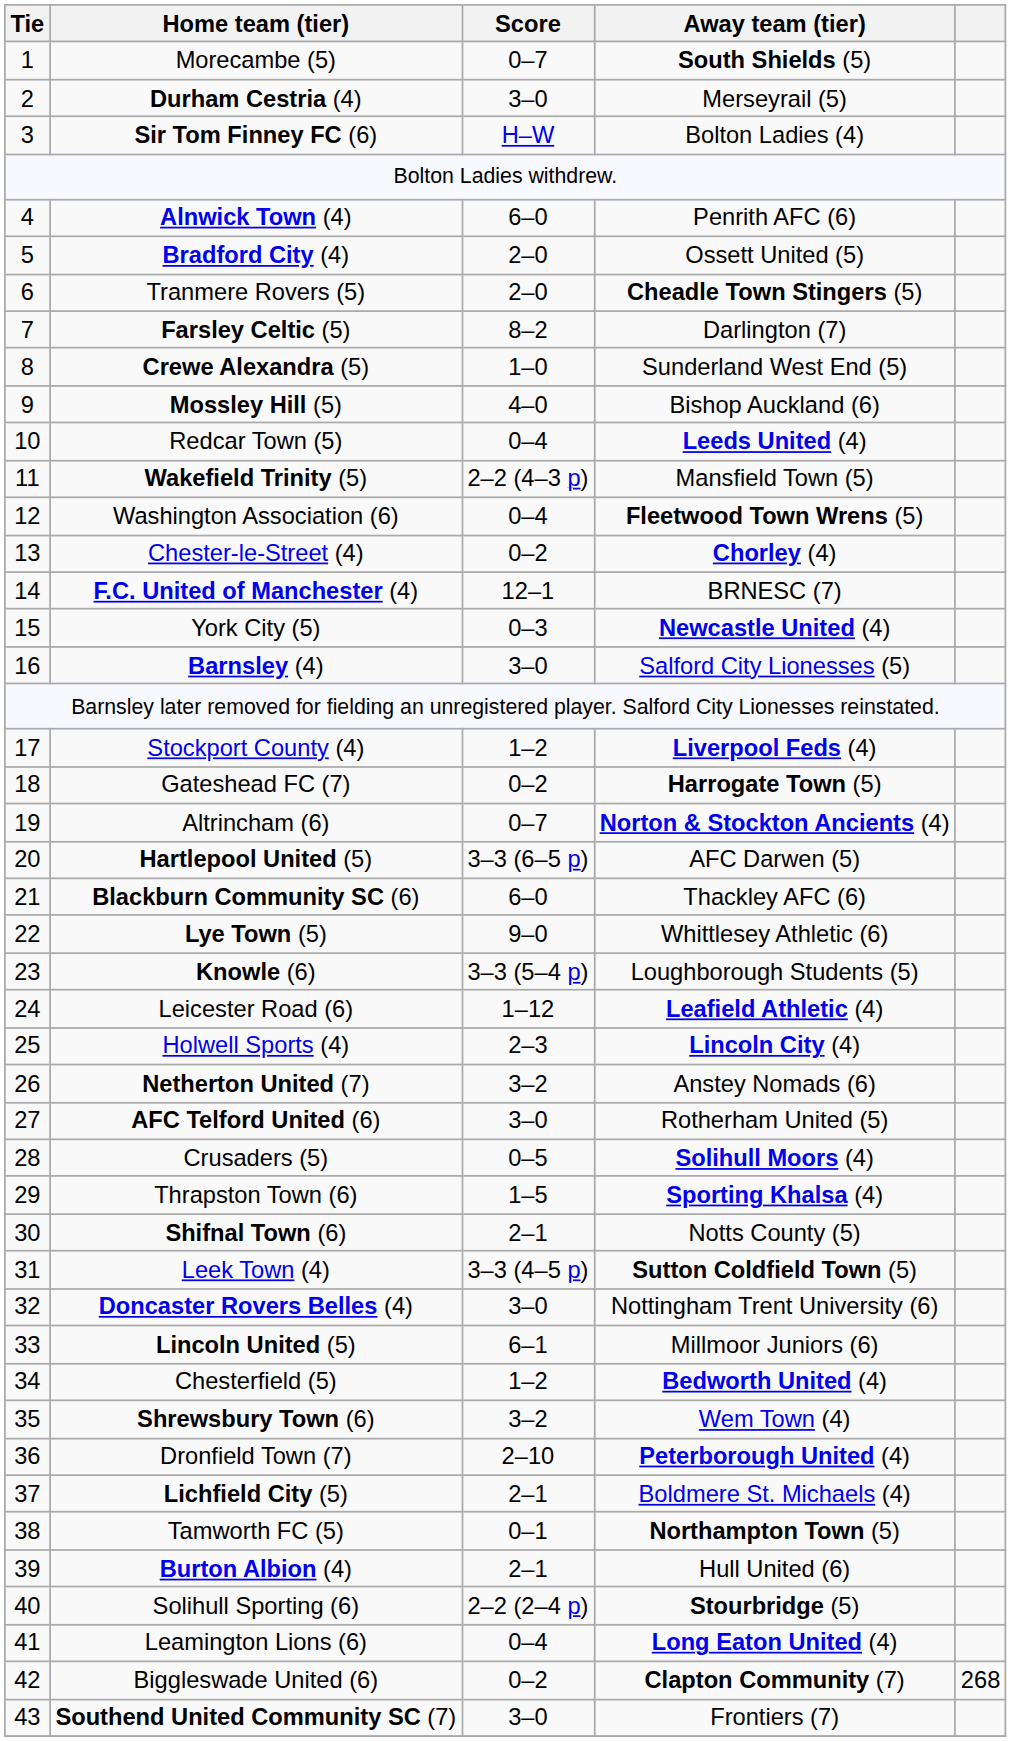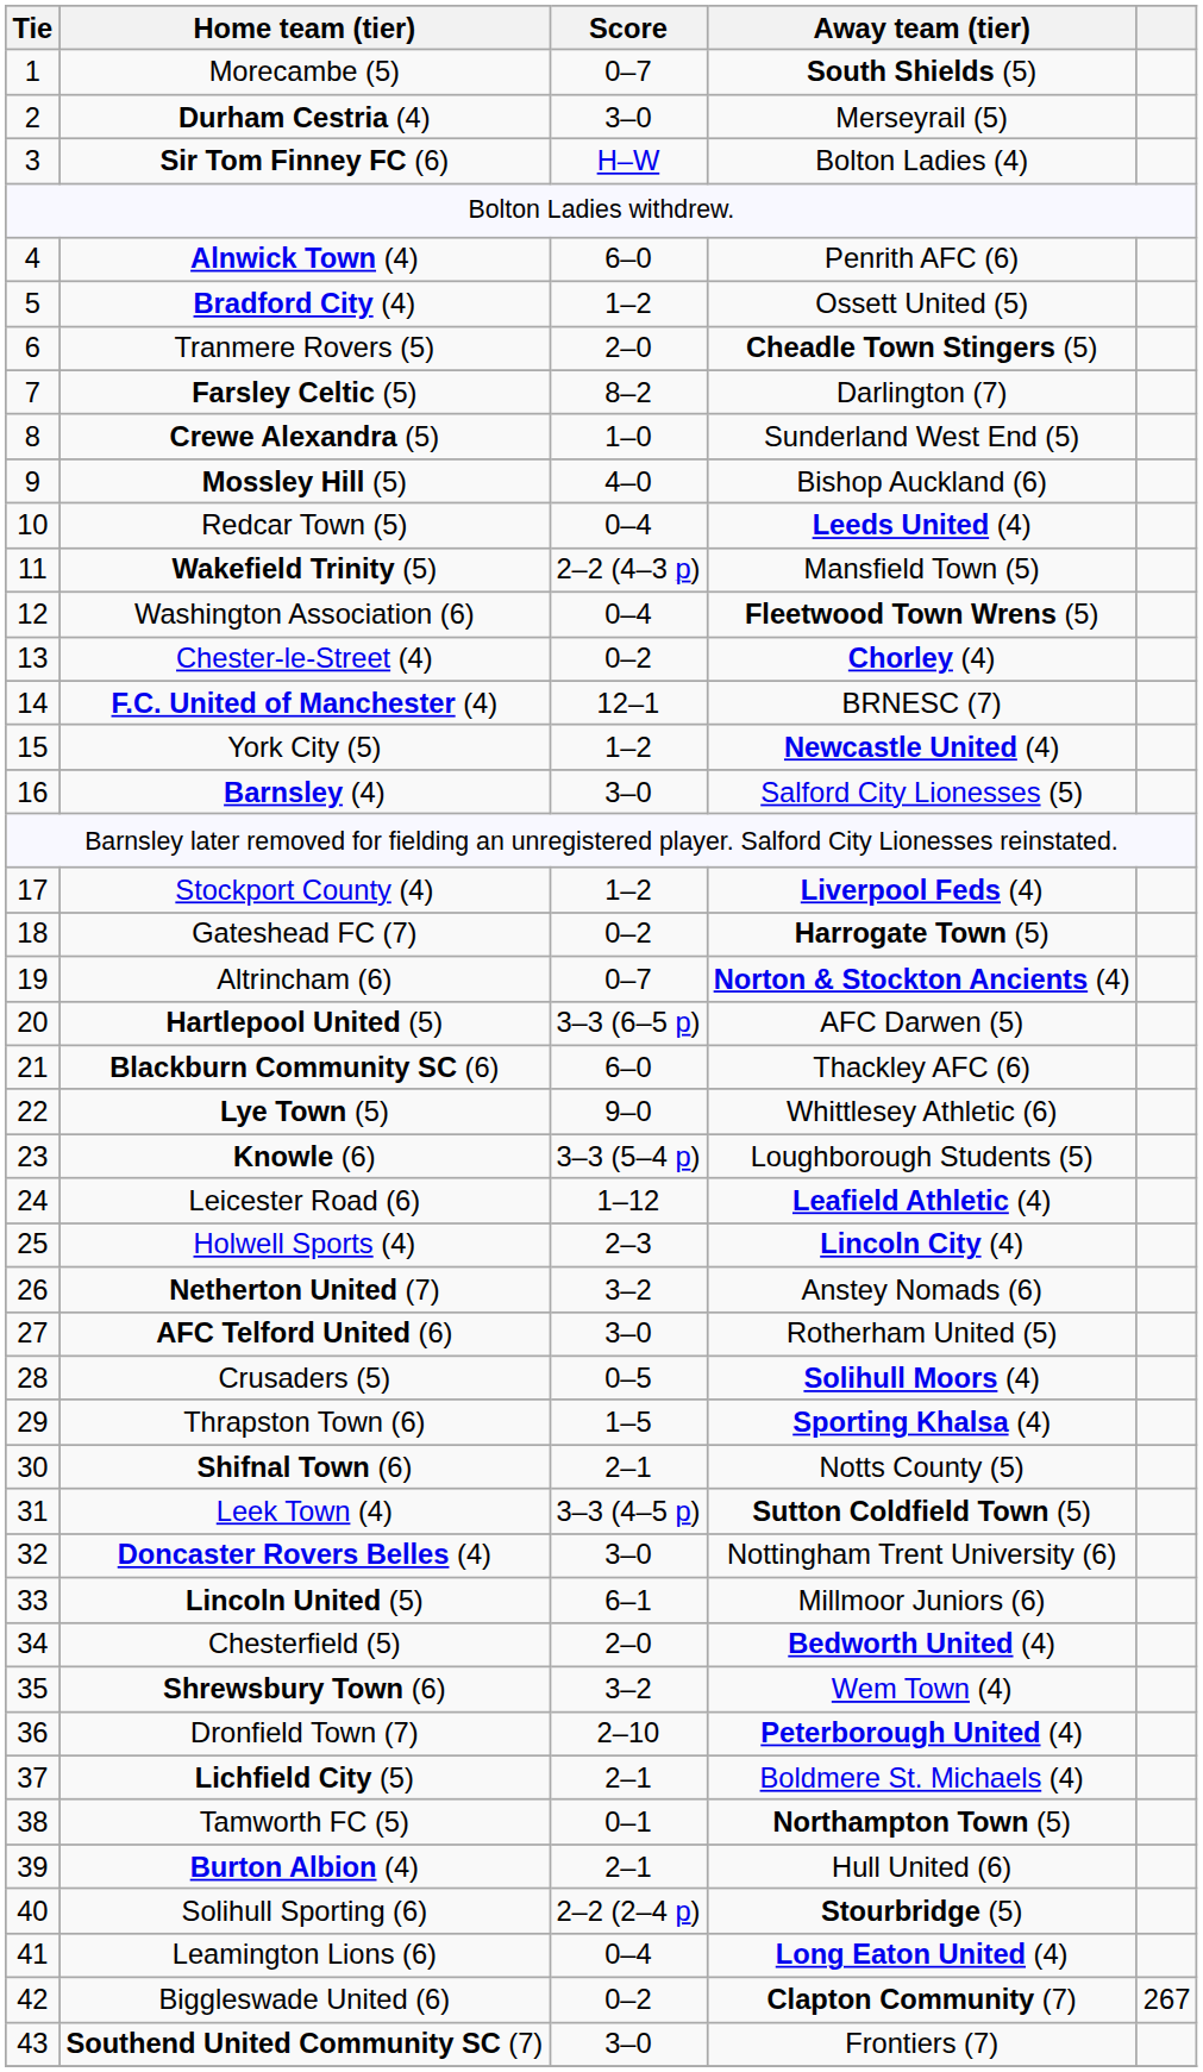 <table class="wikitable" style="text-align:center; font-size:85%">
 <tr>
 <th>Tie</th>
 <th>Home team (tier)</th>
 <th>Score</th>
 <th>Away team (tier)</th>
 <th></th>
 </tr>
 <tr>
 <td>1</td>
 <td>Morecambe (5)</td>
 <td>0–7</td>
 <td><strong>South Shields</strong> (5)</td>
 <td></td>
 </tr>
 <tr>
 <td>2</td>
 <td><strong>Durham Cestria</strong> (4)</td>
 <td>3–0</td>
 <td>Merseyrail (5)</td>
 <td></td>
 </tr>
 <tr>
 <td>3</td>
 <td><strong>Sir Tom Finney FC</strong> (6)</td>
 <td><a href='#'>H–W</a></td>
 <td>Bolton Ladies (4)</td>
 <td></td>
 </tr>
 <tr>
 <td colspan="5" style="background:GhostWhite; height:20px; text-align:center; font-size:90%">Bolton Ladies withdrew.</td>
 </tr>
 <tr>
 <td>4</td>
 <td><strong><a href='#'>Alnwick Town</a></strong> (4)</td>
 <td>6–0</td>
 <td>Penrith AFC (6)</td>
 <td></td>
 </tr>
 <tr>
 <td>5</td>
 <td><strong><a href='#'>Bradford City</a></strong> (4)</td>
-<td>2–0</td>
+<td>1–2</td>
 <td>Ossett United (5)</td>
 <td></td>
 </tr>
 <tr>
 <td>6</td>
 <td>Tranmere Rovers (5)</td>
 <td>2–0</td>
 <td><strong>Cheadle Town Stingers</strong> (5)</td>
 <td></td>
 </tr>
 <tr>
 <td>7</td>
 <td><strong>Farsley Celtic</strong> (5)</td>
 <td>8–2</td>
 <td>Darlington (7)</td>
 <td></td>
 </tr>
 <tr>
 <td>8</td>
 <td><strong>Crewe Alexandra</strong> (5)</td>
 <td>1–0</td>
 <td>Sunderland West End (5)</td>
 <td></td>
 </tr>
 <tr>
 <td>9</td>
 <td><strong>Mossley Hill</strong> (5)</td>
 <td>4–0</td>
 <td>Bishop Auckland (6)</td>
 <td></td>
 </tr>
 <tr>
 <td>10</td>
 <td>Redcar Town (5)</td>
 <td>0–4</td>
 <td><strong><a href='#'>Leeds United</a></strong> (4)</td>
 <td></td>
 </tr>
 <tr>
 <td>11</td>
 <td><strong>Wakefield Trinity</strong> (5)</td>
 <td>2–2 (4–3 <a href='#'>p</a>)</td>
 <td>Mansfield Town (5)</td>
 <td></td>
 </tr>
 <tr>
 <td>12</td>
 <td>Washington Association (6)</td>
 <td>0–4</td>
 <td><strong>Fleetwood Town Wrens</strong> (5)</td>
 <td></td>
 </tr>
 <tr>
 <td>13</td>
 <td><a href='#'>Chester-le-Street</a> (4)</td>
 <td>0–2</td>
 <td><strong><a href='#'>Chorley</a></strong> (4)</td>
 <td></td>
 </tr>
 <tr>
 <td>14</td>
 <td><strong><a href='#'>F.C. United of Manchester</a></strong> (4)</td>
 <td>12–1</td>
 <td>BRNESC (7)</td>
 <td></td>
 </tr>
 <tr>
 <td>15</td>
 <td>York City (5)</td>
-<td>0–3</td>
+<td>1–2</td>
 <td><strong><a href='#'>Newcastle United</a></strong> (4)</td>
 <td></td>
 </tr>
 <tr>
 <td>16</td>
 <td><strong><a href='#'>Barnsley</a></strong> (4)</td>
 <td>3–0</td>
 <td><a href='#'>Salford City Lionesses</a> (5)</td>
 <td></td>
 </tr>
 <tr>
 <td colspan="5" style="background:GhostWhite; height:20px; text-align:center; font-size:90%">Barnsley later removed for fielding an unregistered player. Salford City Lionesses reinstated.</td>
 </tr>
 <tr>
 <td>17</td>
 <td><a href='#'>Stockport County</a> (4)</td>
 <td>1–2</td>
 <td><strong><a href='#'>Liverpool Feds</a></strong> (4)</td>
 <td></td>
 </tr>
 <tr>
 <td>18</td>
 <td>Gateshead FC (7)</td>
 <td>0–2</td>
 <td><strong>Harrogate Town</strong> (5)</td>
 <td></td>
 </tr>
 <tr>
 <td>19</td>
 <td>Altrincham (6)</td>
 <td>0–7</td>
 <td><strong><a href='#'>Norton & Stockton Ancients</a></strong> (4)</td>
 <td></td>
 </tr>
 <tr>
 <td>20</td>
 <td><strong>Hartlepool United</strong> (5)</td>
 <td>3–3 (6–5 <a href='#'>p</a>)</td>
 <td>AFC Darwen (5)</td>
 <td></td>
 </tr>
 <tr>
 <td>21</td>
 <td><strong>Blackburn Community SC</strong> (6)</td>
 <td>6–0</td>
 <td>Thackley AFC (6)</td>
 <td></td>
 </tr>
 <tr>
 <td>22</td>
 <td><strong>Lye Town</strong> (5)</td>
 <td>9–0</td>
 <td>Whittlesey Athletic (6)</td>
 <td></td>
 </tr>
 <tr>
 <td>23</td>
 <td><strong>Knowle</strong> (6)</td>
 <td>3–3 (5–4 <a href='#'>p</a>)</td>
 <td>Loughborough Students (5)</td>
 <td></td>
 </tr>
 <tr>
 <td>24</td>
 <td>Leicester Road (6)</td>
 <td>1–12</td>
 <td><strong><a href='#'>Leafield Athletic</a></strong> (4)</td>
 <td></td>
 </tr>
 <tr>
 <td>25</td>
 <td><a href='#'>Holwell Sports</a> (4)</td>
 <td>2–3</td>
 <td><strong><a href='#'>Lincoln City</a></strong> (4)</td>
 <td></td>
 </tr>
 <tr>
 <td>26</td>
 <td><strong>Netherton United</strong> (7)</td>
 <td>3–2</td>
 <td>Anstey Nomads (6)</td>
 <td></td>
 </tr>
 <tr>
 <td>27</td>
 <td><strong>AFC Telford United</strong> (6)</td>
 <td>3–0</td>
 <td>Rotherham United (5)</td>
 <td></td>
 </tr>
 <tr>
 <td>28</td>
 <td>Crusaders (5)</td>
 <td>0–5</td>
 <td><strong><a href='#'>Solihull Moors</a></strong> (4)</td>
 <td></td>
 </tr>
 <tr>
 <td>29</td>
 <td>Thrapston Town (6)</td>
 <td>1–5</td>
 <td><strong><a href='#'>Sporting Khalsa</a></strong> (4)</td>
 <td></td>
 </tr>
 <tr>
 <td>30</td>
 <td><strong>Shifnal Town</strong> (6)</td>
 <td>2–1</td>
 <td>Notts County (5)</td>
 <td></td>
 </tr>
 <tr>
 <td>31</td>
 <td><a href='#'>Leek Town</a> (4)</td>
 <td>3–3 (4–5 <a href='#'>p</a>)</td>
 <td><strong>Sutton Coldfield Town</strong> (5)</td>
 <td></td>
 </tr>
 <tr>
 <td>32</td>
 <td><strong><a href='#'>Doncaster Rovers Belles</a></strong> (4)</td>
 <td>3–0</td>
 <td>Nottingham Trent University (6)</td>
 <td></td>
 </tr>
 <tr>
 <td>33</td>
 <td><strong>Lincoln United</strong> (5)</td>
 <td>6–1</td>
 <td>Millmoor Juniors (6)</td>
 <td></td>
 </tr>
 <tr>
 <td>34</td>
 <td>Chesterfield (5)</td>
-<td>1–2</td>
+<td>2–0</td>
 <td><strong><a href='#'>Bedworth United</a></strong> (4)</td>
 <td></td>
 </tr>
 <tr>
 <td>35</td>
 <td><strong>Shrewsbury Town</strong> (6)</td>
 <td>3–2</td>
 <td><a href='#'>Wem Town</a> (4)</td>
 <td></td>
 </tr>
 <tr>
 <td>36</td>
 <td>Dronfield Town (7)</td>
 <td>2–10</td>
 <td><strong><a href='#'>Peterborough United</a></strong> (4)</td>
 <td></td>
 </tr>
 <tr>
 <td>37</td>
 <td><strong>Lichfield City</strong> (5)</td>
 <td>2–1</td>
 <td><a href='#'>Boldmere St. Michaels</a> (4)</td>
 <td></td>
 </tr>
 <tr>
 <td>38</td>
 <td>Tamworth FC (5)</td>
 <td>0–1</td>
 <td><strong>Northampton Town</strong> (5)</td>
 <td></td>
 </tr>
 <tr>
 <td>39</td>
 <td><strong><a href='#'>Burton Albion</a></strong> (4)</td>
 <td>2–1</td>
 <td>Hull United (6)</td>
 <td></td>
 </tr>
 <tr>
 <td>40</td>
 <td>Solihull Sporting (6)</td>
 <td>2–2 (2–4 <a href='#'>p</a>)</td>
 <td><strong>Stourbridge</strong> (5)</td>
 <td></td>
 </tr>
 <tr>
 <td>41</td>
 <td>Leamington Lions (6)</td>
 <td>0–4</td>
 <td><strong><a href='#'>Long Eaton United</a></strong> (4)</td>
 <td></td>
 </tr>
 <tr>
 <td>42</td>
 <td>Biggleswade United (6)</td>
 <td>0–2</td>
 <td><strong>Clapton Community</strong> (7)</td>
-<td>268</td>
+<td>267</td>
 </tr>
 <tr>
 <td>43</td>
 <td><strong>Southend United Community SC</strong> (7)</td>
 <td>3–0</td>
 <td>Frontiers (7)</td>
 <td></td>
 </tr>
 <tr>
 </tr>
 </table>
